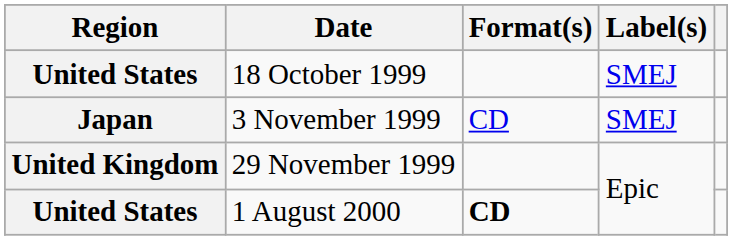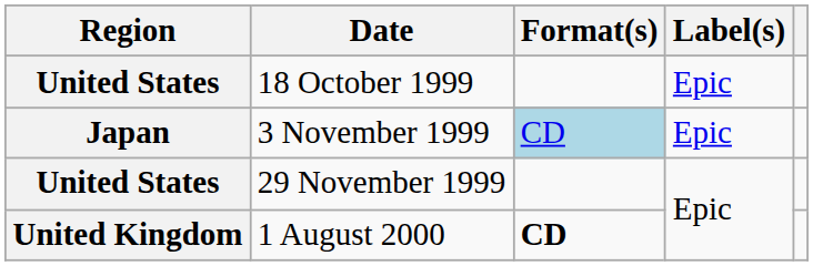 <table class="wikitable plainrowheaders">
 <tr>
 <th scope="col">Region</th>
 <th scope="col">Date</th>
 <th scope="col">Format(s)</th>
 <th scope="col">Label(s)</th>
 <th scope="col"></th>
 </tr>
 <tr>
 <th scope="row">United States</th>
 <td>18 October 1999</td>
 <td></td>
-<td><a href='#'>SMEJ</a></td>
+<td><a href='#'>Epic</a></td>
 <td></td>
 </tr>
 <tr>
 <th scope="row">Japan</th>
 <td>3 November 1999</td>
-<td><a href='#'>CD</a></td>
-<td><a href='#'>SMEJ</a></td>
+<td style="background: lightblue;"><a href='#'>CD</a></td>
+<td><a href='#'>Epic</a></td>
 <td></td>
 </tr>
 <tr>
-<th scope="row">United Kingdom</th>
+<th scope="row">United States</th>
 <td>29 November 1999</td>
 <td></td>
 <td rowspan="2">Epic</td>
 <td></td>
 </tr>
 <tr>
-<th scope="row">United States</th>
+<th scope="row">United Kingdom</th>
 <td>1 August 2000</td>
 <td><strong>CD</strong></td>
 <td></td>
 </tr>
 </table>
